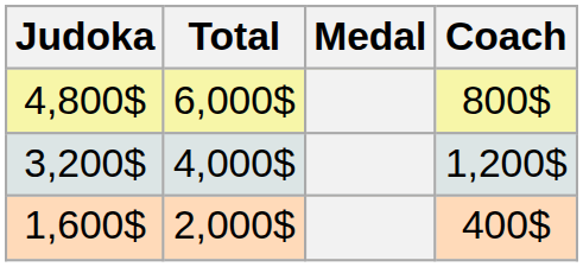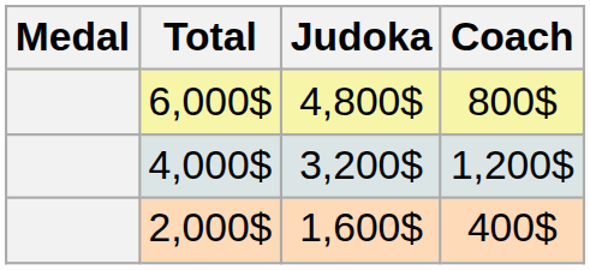 <table class=wikitable style="text-align:center;">
 <tr>
+<th>Medal</th>
+<th>Total</th>
 <th>Judoka</th>
-<th>Total</th>
-<th>Medal</th>
 <th>Coach</th>
 </tr>
 <tr bgcolor=F7F6A8>
+<th></th>
+<td>6,000$</td>
 <td>4,800$</td>
-<td>6,000$</td>
-<th></th>
 <td>800$</td>
 </tr>
 <tr bgcolor=DCE5E5>
+<th></th>
+<td>4,000$</td>
 <td>3,200$</td>
-<td>4,000$</td>
-<th></th>
 <td>1,200$</td>
 </tr>
 <tr bgcolor=FFDAB9>
+<th></th>
+<td>2,000$</td>
 <td>1,600$</td>
-<td>2,000$</td>
-<th></th>
 <td>400$</td>
 </tr>
 </table>
